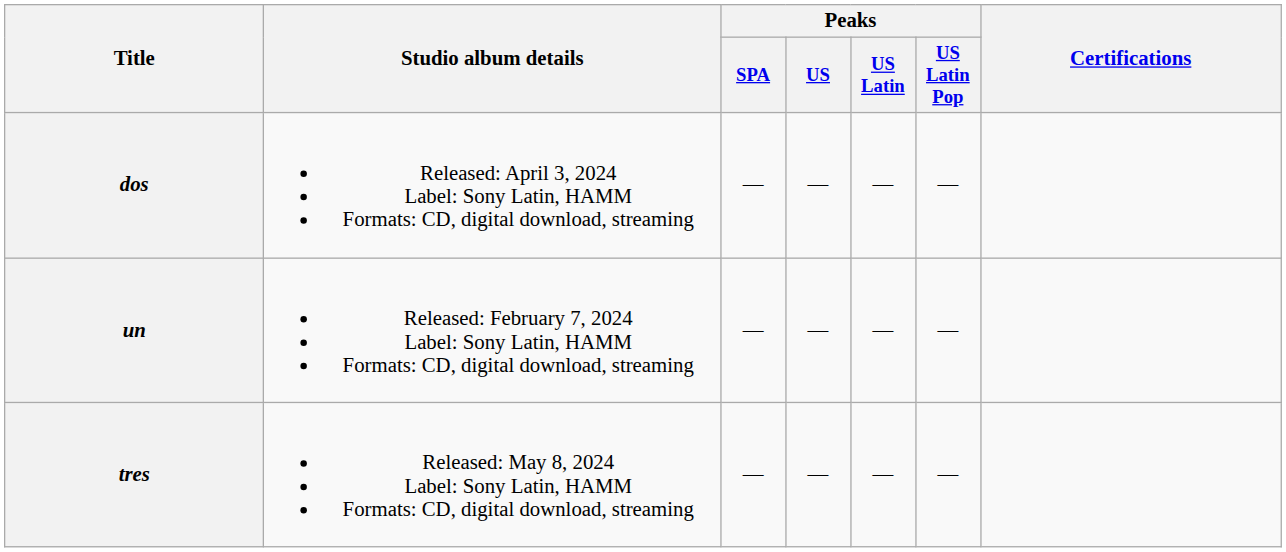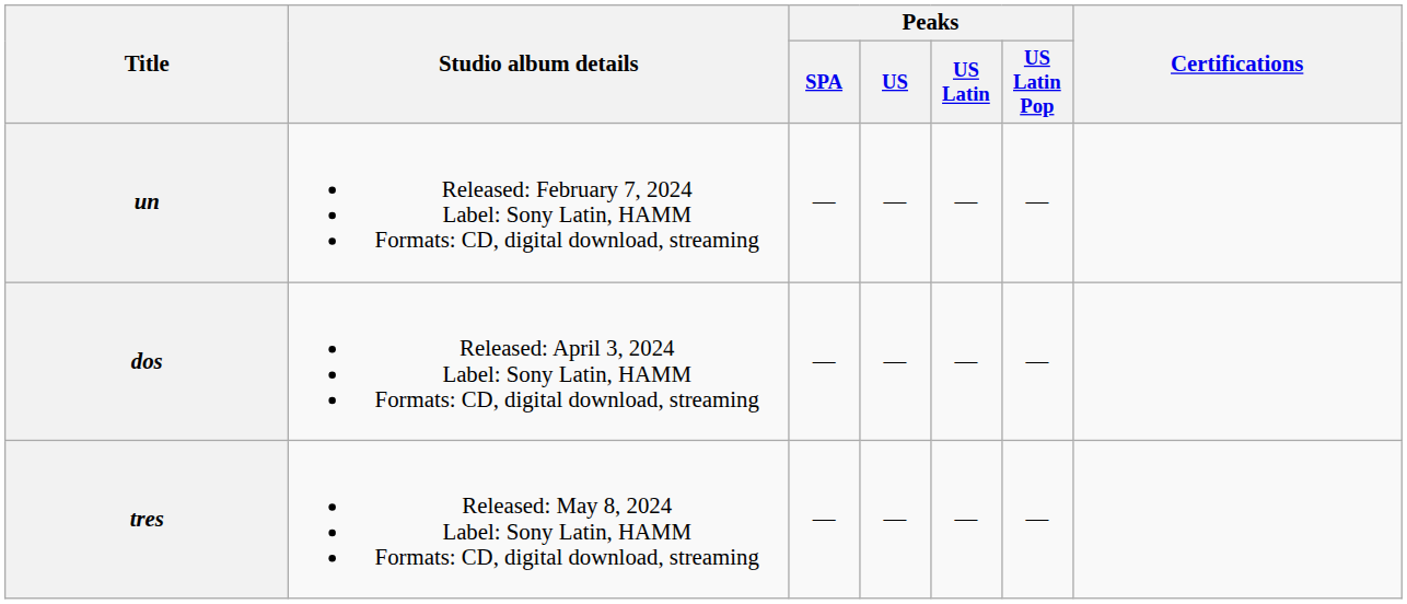 <table class="wikitable plainrowheaders" style="text-align:center;">
 <tr>
 <th scope="col" rowspan="2" style="width:12em;">Title</th>
 <th scope="col" rowspan="2" style="width:21.5em;">Studio album details</th>
 <th scope="col" colspan="4">Peaks</th>
 <th scope="col" rowspan="2" style="width:14em;"><a href='#'>Certifications</a></th>
 </tr>
 <tr>
 <th scope="col" style="width:3em;font-size:90%;"><a href='#'>SPA</a><br></th>
 <th scope="col" style="width:3em;font-size:90%;"><a href='#'>US</a><br></th>
 <th scope="col" style="width:3em;font-size:90%;"><a href='#'>US<br>Latin</a><br></th>
 <th scope="col" style="width:3em;font-size:90%;"><a href='#'>US<br>Latin<br>Pop</a><br></th>
 </tr>
 <tr>
-<th scope="row"><em>dos</em></th>
-<td><br><ul><li>Released: April 3, 2024</li><li>Label: Sony Latin, HAMM</li><li>Formats: CD, digital download, streaming</li></ul></td>
+<th scope="row"><em>un</em></th>
+<td><br><ul><li>Released: February 7, 2024</li><li>Label: Sony Latin, HAMM</li><li>Formats: CD, digital download, streaming</li></ul></td>
 <td>—</td>
 <td>—</td>
 <td>—</td>
 <td>—</td>
 <td></td>
 </tr>
 <tr>
-<th scope="row"><em>un</em></th>
-<td><br><ul><li>Released: February 7, 2024</li><li>Label: Sony Latin, HAMM</li><li>Formats: CD, digital download, streaming</li></ul></td>
+<th scope="row"><em>dos</em></th>
+<td><br><ul><li>Released: April 3, 2024</li><li>Label: Sony Latin, HAMM</li><li>Formats: CD, digital download, streaming</li></ul></td>
 <td>—</td>
 <td>—</td>
 <td>—</td>
 <td>—</td>
 <td></td>
 </tr>
 <tr>
 <th scope="row"><em>tres</em></th>
 <td><br><ul><li>Released: May 8, 2024</li><li>Label: Sony Latin, HAMM</li><li>Formats: CD, digital download, streaming</li></ul></td>
 <td>—</td>
 <td>—</td>
 <td>—</td>
 <td>—</td>
 <td></td>
 </tr>
 </table>
